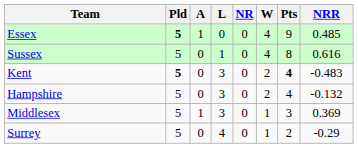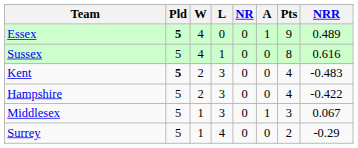 <table class="wikitable" style="text-align: center;">
 <tr>
 <th width=200>Team</th>
 <th width=20>Pld</th>
-<th width=20>A</th>
+<th width=20>W</th>
 <th width=20>L</th>
 <th width=20><a href='#'>NR</a></th>
-<th width=20>W</th>
+<th width=20>A</th>
 <th width=20>Pts</th>
 <th width=60><a href='#'>NRR</a></th>
 </tr>
 <tr bgcolor="#ccffcc">
 <td align=left><a href='#'>Essex</a></td>
 <td><strong>5</strong></td>
-<td>1</td>
+<td>4</td>
 <td>0</td>
 <td>0</td>
-<td>4</td>
+<td>1</td>
 <td>9</td>
-<td>0.485</td>
+<td>0.489</td>
 </tr>
 <tr bgcolor="#ccffcc">
 <td align=left><a href='#'>Sussex</a></td>
 <td>5</td>
-<td>0</td>
+<td>4</td>
 <td>1</td>
 <td>0</td>
-<td>4</td>
+<td>0</td>
 <td>8</td>
 <td>0.616</td>
 </tr>
 <tr>
 <td align=left><a href='#'>Kent</a></td>
 <td><strong>5</strong></td>
-<td>0</td>
+<td>2</td>
 <td>3</td>
 <td>0</td>
-<td>2</td>
-<td><strong>4</strong></td>
+<td>0</td>
+<td>4</td>
 <td>-0.483</td>
 </tr>
 <tr>
 <td align=left><a href='#'>Hampshire</a></td>
 <td>5</td>
-<td>0</td>
+<td>2</td>
 <td>3</td>
 <td>0</td>
-<td>2</td>
+<td>0</td>
 <td>4</td>
-<td>-0.132</td>
+<td>-0.422</td>
 </tr>
 <tr>
 <td align=left><a href='#'>Middlesex</a></td>
 <td>5</td>
 <td>1</td>
 <td>3</td>
 <td>0</td>
 <td>1</td>
 <td>3</td>
-<td>0.369</td>
+<td>0.067</td>
 </tr>
 <tr>
 <td align=left><a href='#'>Surrey</a></td>
 <td>5</td>
-<td>0</td>
+<td>1</td>
 <td>4</td>
 <td>0</td>
-<td>1</td>
+<td>0</td>
 <td>2</td>
 <td>-0.29</td>
 </tr>
 </table>
